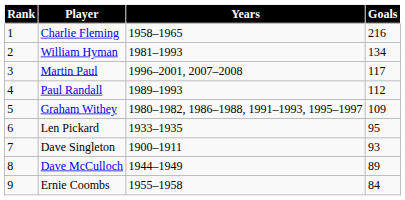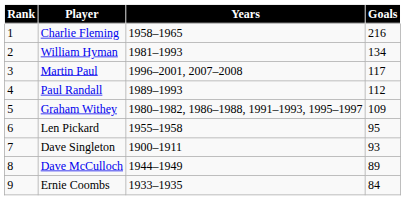 <table class="wikitable">
 <tr>
 <th style="background-color:#000000; color:white; border:1px solid white;"scope="col">Rank</th>
 <th style="background-color:#000000; color:white; border:1px solid white;"scope="col">Player</th>
 <th style="background-color:#000000; color:white; border:1px solid white;"scope="col">Years</th>
 <th style="background-color:#000000; color:white; border:1px solid white;"scope="col">Goals</th>
 </tr>
 <tr>
 <td>1</td>
 <td> <a href='#'>Charlie Fleming</a></td>
 <td>1958–1965</td>
 <td>216</td>
 </tr>
 <tr>
 <td>2</td>
 <td> <a href='#'>William Hyman</a></td>
 <td>1981–1993</td>
 <td>134</td>
 </tr>
 <tr>
 <td>3</td>
 <td> <a href='#'>Martin Paul</a></td>
 <td>1996–2001, 2007–2008</td>
 <td>117</td>
 </tr>
 <tr>
 <td>4</td>
 <td> <a href='#'>Paul Randall</a></td>
 <td>1989–1993</td>
 <td>112</td>
 </tr>
 <tr>
 <td>5</td>
 <td> <a href='#'>Graham Withey</a></td>
 <td>1980–1982, 1986–1988, 1991–1993, 1995–1997</td>
 <td>109</td>
 </tr>
 <tr>
 <td>6</td>
 <td> Len Pickard</td>
-<td>1933–1935</td>
+<td>1955–1958</td>
 <td>95</td>
 </tr>
 <tr>
 <td>7</td>
 <td> Dave Singleton</td>
 <td>1900–1911</td>
 <td>93</td>
 </tr>
 <tr>
 <td>8</td>
 <td> <a href='#'>Dave McCulloch</a></td>
 <td>1944–1949</td>
 <td>89</td>
 </tr>
 <tr>
 <td>9</td>
 <td> Ernie Coombs</td>
-<td>1955–1958</td>
+<td>1933–1935</td>
 <td>84</td>
 </tr>
 </table>
